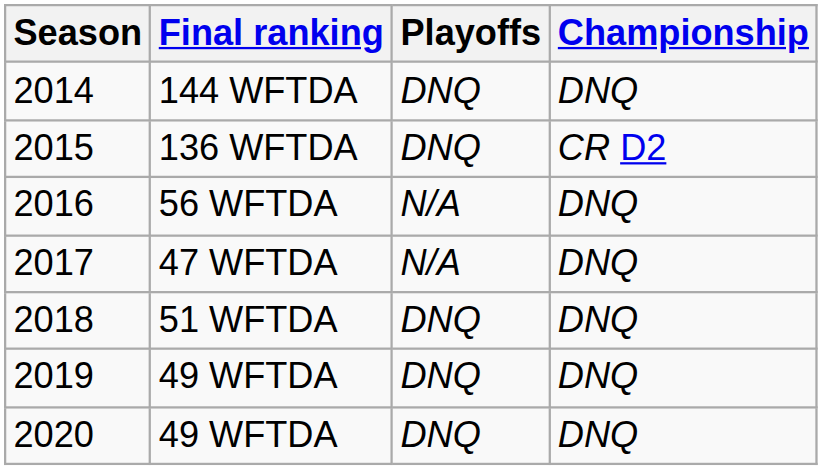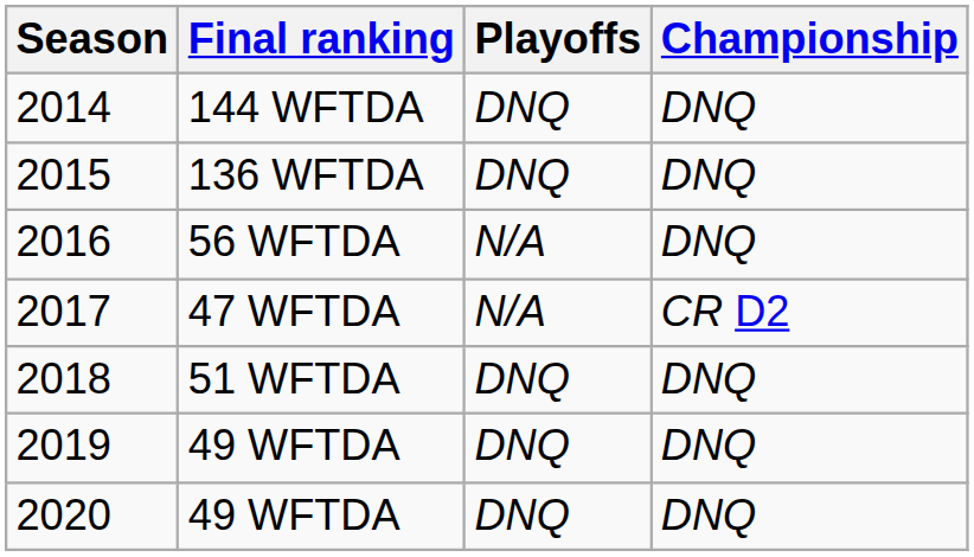 <table class="wikitable sortable">
 <tr>
 <th>Season</th>
 <th><a href='#'>Final ranking</a></th>
 <th>Playoffs</th>
 <th><a href='#'>Championship</a></th>
 </tr>
 <tr>
 <td>2014</td>
 <td>144 WFTDA</td>
 <td><em>DNQ</em></td>
 <td><em>DNQ</em></td>
 </tr>
 <tr>
 <td>2015</td>
 <td>136 WFTDA</td>
 <td><em>DNQ</em></td>
-<td><em>CR</em> <a href='#'>D2</a></td>
+<td><em>DNQ</em></td>
 </tr>
 <tr>
 <td>2016</td>
 <td>56 WFTDA</td>
 <td><em>N/A</em></td>
 <td><em>DNQ</em></td>
 </tr>
 <tr>
 <td>2017</td>
 <td>47 WFTDA</td>
 <td><em>N/A</em></td>
-<td><em>DNQ</em></td>
+<td><em>CR</em> <a href='#'>D2</a></td>
 </tr>
 <tr>
 <td>2018</td>
 <td>51 WFTDA</td>
 <td><em>DNQ</em></td>
 <td><em>DNQ</em></td>
 </tr>
 <tr>
 <td>2019</td>
 <td>49 WFTDA</td>
 <td><em>DNQ</em></td>
 <td><em>DNQ</em></td>
 </tr>
 <tr>
 <td>2020</td>
 <td>49 WFTDA</td>
 <td><em>DNQ</em></td>
 <td><em>DNQ</em></td>
 </tr>
 </table>
